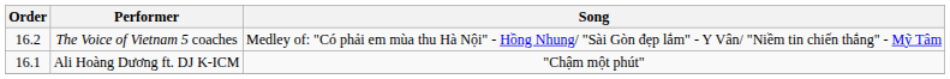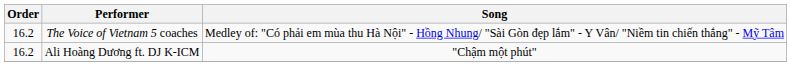 <table class="wikitable" style="text-align:center;">
 <tr>
 <th>Order</th>
 <th>Performer</th>
 <th>Song</th>
 </tr>
 <tr>
 <td>16.2</td>
 <td><em>The Voice of Vietnam 5</em> coaches</td>
 <td>Medley of: "Có phải em mùa thu Hà Nội" - <a href='#'>Hồng Nhung</a>/ "Sài Gòn đẹp lắm" - Y Vân/ "Niềm tin chiến thắng" - <a href='#'>Mỹ Tâm</a></td>
 </tr>
 <tr>
-<td>16.1</td>
+<td>16.2</td>
 <td>Ali Hoàng Dương ft. DJ K-ICM</td>
 <td>"Chậm một phút"</td>
 </tr>
 <tr>
 </tr>
 </table>
